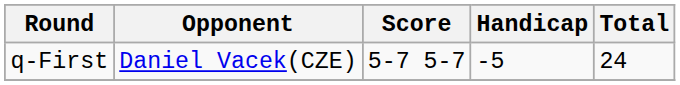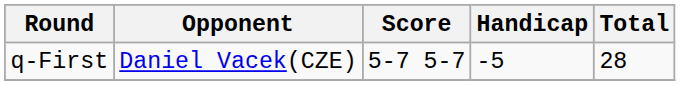 <table class="wikitable" border="1">
 <tr>
 <th>Round</th>
 <th>Opponent</th>
 <th>Score</th>
 <th>Handicap</th>
 <th>Total</th>
 </tr>
 <tr>
 <td>q-First</td>
 <td><a href='#'>Daniel Vacek</a>(CZE)</td>
 <td>5-7 5-7</td>
 <td>-5</td>
-<td>24</td>
+<td>28</td>
 </tr>
 <tr>
 </tr>
 </table>
